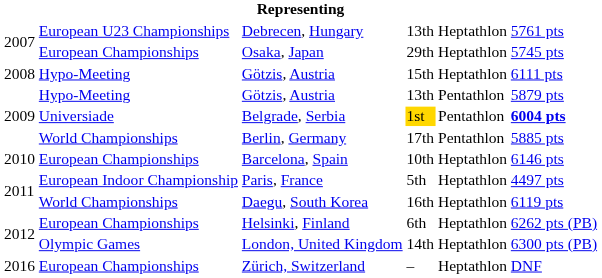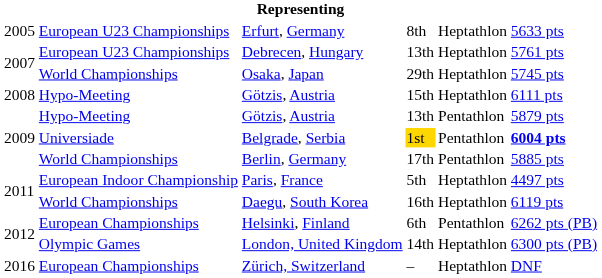 <table>
 <tr>
 <th colspan="6">Representing </th>
+</tr>
+<tr>
+<td>2005</td>
+<td><a href='#'>European U23 Championships</a></td>
+<td><a href='#'>Erfurt</a>, <a href='#'>Germany</a></td>
+<td>8th</td>
+<td>Heptathlon</td>
+<td><a href='#'>5633 pts</a></td>
 </tr>
 <tr>
 <td rowspan=2>2007</td>
 <td><a href='#'>European U23 Championships</a></td>
 <td><a href='#'>Debrecen</a>, <a href='#'>Hungary</a></td>
 <td>13th</td>
 <td>Heptathlon</td>
 <td><a href='#'>5761 pts</a></td>
 </tr>
 <tr>
-<td><a href='#'>European Championships</a></td>
+<td><a href='#'>World Championships</a></td>
 <td><a href='#'>Osaka</a>, <a href='#'>Japan</a></td>
 <td>29th</td>
 <td>Heptathlon</td>
 <td><a href='#'>5745 pts</a></td>
 </tr>
 <tr>
 <td>2008</td>
 <td><a href='#'>Hypo-Meeting</a></td>
 <td><a href='#'>Götzis</a>, <a href='#'>Austria</a></td>
 <td>15th</td>
 <td>Heptathlon</td>
 <td><a href='#'>6111 pts</a></td>
 </tr>
 <tr>
 <td rowspan=3>2009</td>
 <td><a href='#'>Hypo-Meeting</a></td>
 <td><a href='#'>Götzis</a>, <a href='#'>Austria</a></td>
 <td>13th</td>
 <td>Pentathlon</td>
 <td><a href='#'>5879 pts</a></td>
 </tr>
 <tr>
 <td><a href='#'>Universiade</a></td>
 <td><a href='#'>Belgrade</a>, <a href='#'>Serbia</a></td>
 <td bgcolor=gold>1st</td>
 <td>Pentathlon</td>
 <td><strong><a href='#'>6004 pts</a></strong></td>
 </tr>
 <tr>
 <td><a href='#'>World Championships</a></td>
 <td><a href='#'>Berlin</a>, <a href='#'>Germany</a></td>
 <td>17th</td>
 <td>Pentathlon</td>
 <td><a href='#'>5885 pts</a></td>
 </tr>
 <tr>
-<td>2010</td>
-<td><a href='#'>European Championships</a></td>
-<td><a href='#'>Barcelona</a>, <a href='#'>Spain</a></td>
-<td>10th</td>
-<td>Heptathlon</td>
-<td><a href='#'>6146 pts</a></td>
-</tr>
-<tr>
 <td rowspan=2>2011</td>
 <td><a href='#'>European Indoor Championship</a></td>
 <td><a href='#'>Paris</a>, <a href='#'>France</a></td>
 <td>5th</td>
 <td>Heptathlon</td>
 <td><a href='#'>4497 pts</a></td>
 </tr>
 <tr>
 <td><a href='#'>World Championships</a></td>
 <td><a href='#'>Daegu</a>, <a href='#'>South Korea</a></td>
 <td>16th</td>
 <td>Heptathlon</td>
 <td><a href='#'>6119 pts</a></td>
 </tr>
 <tr>
 <td rowspan=2>2012</td>
 <td><a href='#'>European Championships</a></td>
 <td><a href='#'>Helsinki</a>, <a href='#'>Finland</a></td>
 <td>6th</td>
-<td>Heptathlon</td>
+<td>Pentathlon</td>
 <td><a href='#'>6262 pts (PB)</a></td>
 </tr>
 <tr>
 <td><a href='#'>Olympic Games</a></td>
 <td><a href='#'>London, United Kingdom</a></td>
 <td>14th</td>
 <td>Heptathlon</td>
 <td><a href='#'>6300 pts (PB)</a></td>
 </tr>
 <tr>
 <td>2016</td>
 <td><a href='#'>European Championships</a></td>
 <td><a href='#'>Zürich, Switzerland</a></td>
 <td>–</td>
 <td>Heptathlon</td>
 <td><a href='#'>DNF</a></td>
 </tr>
 </table>
